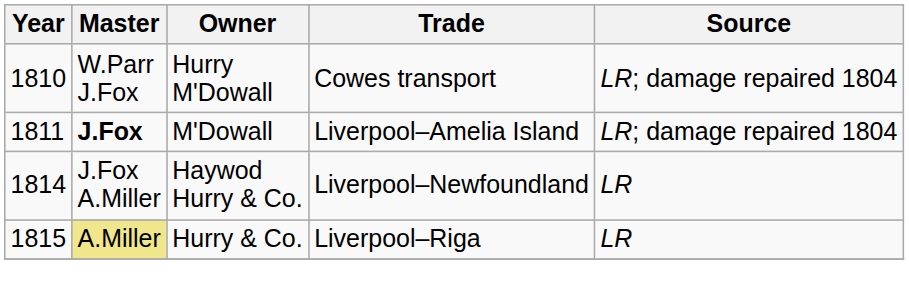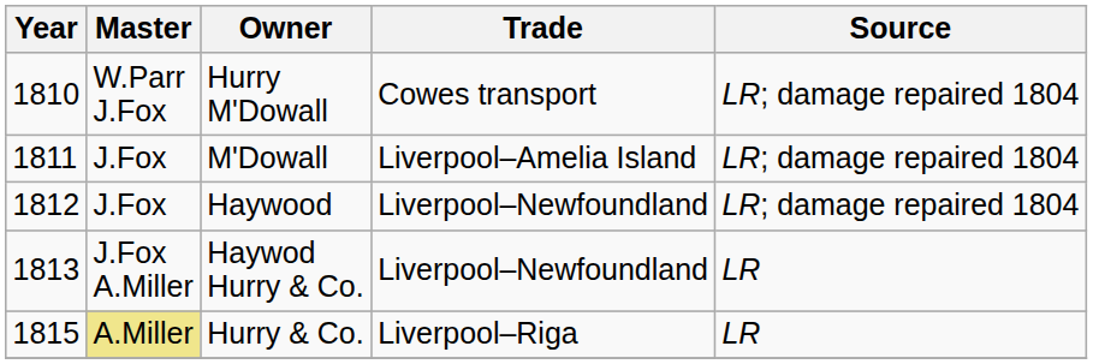 <table class=" wikitable">
 <tr>
 <th>Year</th>
 <th>Master</th>
 <th>Owner</th>
 <th>Trade</th>
 <th>Source</th>
 </tr>
 <tr>
 <td>1810</td>
 <td>W.Parr<br>J.Fox</td>
 <td>Hurry<br>M'Dowall</td>
 <td>Cowes transport</td>
 <td><em>LR</em>; damage repaired 1804</td>
 </tr>
 <tr>
 <td>1811</td>
-<td><strong>J.Fox</strong></td>
+<td>J.Fox</td>
 <td>M'Dowall</td>
 <td>Liverpool–Amelia Island</td>
 <td><em>LR</em>; damage repaired 1804</td>
 </tr>
 <tr>
-<td>1814</td>
+<td>1812</td>
+<td>J.Fox</td>
+<td>Haywood</td>
+<td>Liverpool–Newfoundland</td>
+<td><em>LR</em>; damage repaired 1804</td>
+</tr>
+<tr>
+<td>1813</td>
 <td>J.Fox<br>A.Miller</td>
 <td>Haywod<br>Hurry & Co.</td>
 <td>Liverpool–Newfoundland</td>
 <td><em>LR</em></td>
 </tr>
 <tr>
 <td>1815</td>
 <td style="background: khaki;">A.Miller</td>
 <td>Hurry & Co.</td>
 <td>Liverpool–Riga</td>
 <td><em>LR</em></td>
 </tr>
 <tr>
 </tr>
 </table>
